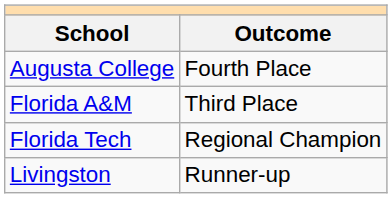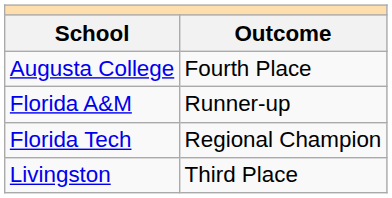 <table class="wikitable" style="float:left; margin-right:1em;">
 <tr>
 <th colspan="3" style="background:#ffdead;"></th>
 </tr>
 <tr>
 <th>School</th>
 <th>Outcome</th>
 </tr>
 <tr>
 <td><a href='#'>Augusta College</a></td>
 <td>Fourth Place</td>
 </tr>
 <tr>
 <td><a href='#'>Florida A&M</a></td>
-<td>Third Place</td>
+<td>Runner-up</td>
 </tr>
 <tr>
 <td><a href='#'>Florida Tech</a></td>
 <td>Regional Champion</td>
 </tr>
 <tr>
 <td><a href='#'>Livingston</a></td>
-<td>Runner-up</td>
+<td>Third Place</td>
 </tr>
 </table>
